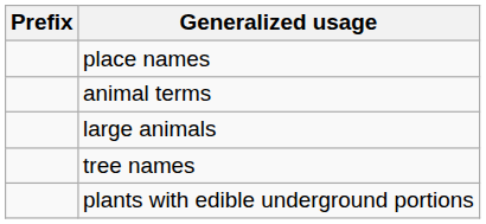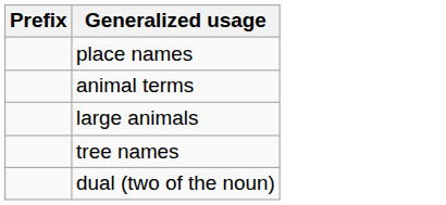 <table class="wikitable">
 <tr>
 <th>Prefix</th>
 <th>Generalized usage</th>
 </tr>
 <tr>
 <td></td>
 <td>place names</td>
 </tr>
 <tr>
 <td></td>
 <td>animal terms</td>
 </tr>
 <tr>
 <td></td>
 <td>large animals</td>
 </tr>
 <tr>
 <td></td>
 <td>tree names</td>
 </tr>
 <tr>
 <td></td>
-<td>plants with edible underground portions</td>
+<td>dual (two of the noun)</td>
 </tr>
 </table>
